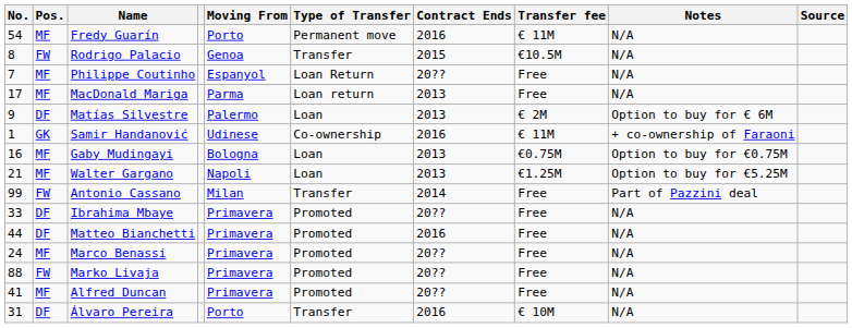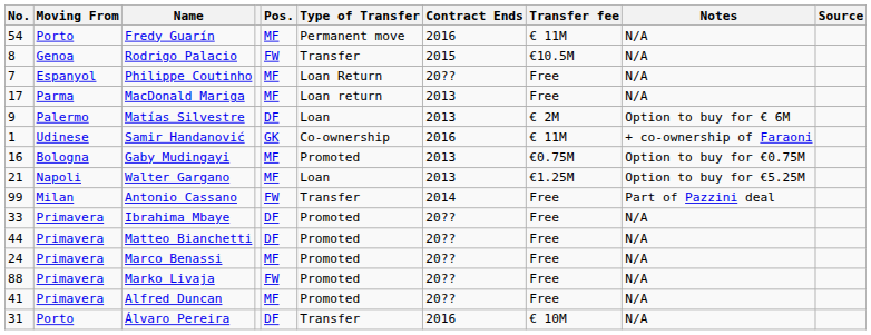 <table class="wikitable sortable">
 <tr>
 <th>No.</th>
-<th>Pos.</th>
+<th>Moving From</th>
 <th>Name</th>
 <th></th>
-<th>Moving From</th>
+<th>Pos.</th>
 <th>Type of Transfer</th>
 <th>Contract Ends</th>
 <th>Transfer fee</th>
 <th>Notes</th>
 <th>Source</th>
 </tr>
 <tr>
 <td>54</td>
-<td><a href='#'>MF</a></td>
+<td> <a href='#'>Porto</a></td>
 <td> <a href='#'>Fredy Guarín</a></td>
 <td></td>
-<td> <a href='#'>Porto</a></td>
+<td><a href='#'>MF</a></td>
 <td>Permanent move</td>
 <td>2016</td>
 <td>€ 11M</td>
 <td>N/A</td>
 <td></td>
 </tr>
 <tr>
 <td>8</td>
-<td><a href='#'>FW</a></td>
+<td> <a href='#'>Genoa</a></td>
 <td> <a href='#'>Rodrigo Palacio</a></td>
 <td></td>
-<td> <a href='#'>Genoa</a></td>
+<td><a href='#'>FW</a></td>
 <td>Transfer</td>
 <td>2015</td>
 <td>€10.5M</td>
 <td>N/A</td>
 <td> </td>
 </tr>
 <tr>
 <td>7</td>
-<td><a href='#'>MF</a></td>
+<td> <a href='#'>Espanyol</a></td>
 <td> <a href='#'>Philippe Coutinho</a></td>
 <td></td>
-<td> <a href='#'>Espanyol</a></td>
+<td><a href='#'>MF</a></td>
 <td>Loan Return</td>
 <td>20??</td>
 <td>Free</td>
 <td>N/A</td>
 <td></td>
 </tr>
 <tr>
 <td>17</td>
-<td><a href='#'>MF</a></td>
+<td> <a href='#'>Parma</a></td>
 <td> <a href='#'>MacDonald Mariga</a></td>
 <td></td>
-<td> <a href='#'>Parma</a></td>
+<td><a href='#'>MF</a></td>
 <td>Loan return</td>
 <td>2013</td>
 <td>Free</td>
 <td>N/A</td>
 <td></td>
 </tr>
 <tr>
 <td>9</td>
-<td><a href='#'>DF</a></td>
+<td> <a href='#'>Palermo</a></td>
 <td> <a href='#'>Matías Silvestre</a></td>
 <td></td>
-<td> <a href='#'>Palermo</a></td>
+<td><a href='#'>DF</a></td>
 <td>Loan</td>
 <td>2013</td>
 <td>€ 2M</td>
 <td>Option to buy for € 6M</td>
 <td> </td>
 </tr>
 <tr>
 <td>1</td>
-<td><a href='#'>GK</a></td>
+<td> <a href='#'>Udinese</a></td>
 <td> <a href='#'>Samir Handanović</a></td>
 <td></td>
-<td> <a href='#'>Udinese</a></td>
+<td><a href='#'>GK</a></td>
 <td>Co-ownership</td>
 <td>2016</td>
 <td>€ 11M</td>
 <td>+ co-ownership of <a href='#'>Faraoni</a></td>
 <td> </td>
 </tr>
 <tr>
 <td>16</td>
-<td><a href='#'>MF</a></td>
+<td> <a href='#'>Bologna</a></td>
 <td> <a href='#'>Gaby Mudingayi</a></td>
 <td></td>
-<td> <a href='#'>Bologna</a></td>
-<td>Loan</td>
+<td><a href='#'>MF</a></td>
+<td>Promoted</td>
 <td>2013</td>
 <td>€0.75M</td>
 <td>Option to buy for €0.75M</td>
 <td> </td>
 </tr>
 <tr>
 <td>21</td>
-<td><a href='#'>MF</a></td>
+<td> <a href='#'>Napoli</a></td>
 <td> <a href='#'>Walter Gargano</a></td>
 <td></td>
-<td> <a href='#'>Napoli</a></td>
+<td><a href='#'>MF</a></td>
 <td>Loan</td>
 <td>2013</td>
 <td>€1.25M</td>
 <td>Option to buy for €5.25M</td>
 <td> </td>
 </tr>
 <tr>
 <td>99</td>
-<td><a href='#'>FW</a></td>
+<td> <a href='#'>Milan</a></td>
 <td> <a href='#'>Antonio Cassano</a></td>
 <td></td>
-<td> <a href='#'>Milan</a></td>
+<td><a href='#'>FW</a></td>
 <td>Transfer</td>
 <td>2014</td>
 <td>Free</td>
 <td>Part of <a href='#'>Pazzini</a> deal</td>
 <td> </td>
 </tr>
 <tr>
 <td>33</td>
-<td><a href='#'>DF</a></td>
+<td> <a href='#'>Primavera</a></td>
 <td> <a href='#'>Ibrahima Mbaye</a></td>
 <td></td>
-<td> <a href='#'>Primavera</a></td>
+<td><a href='#'>DF</a></td>
 <td>Promoted</td>
 <td>20??</td>
 <td>Free</td>
 <td>N/A</td>
 <td></td>
 </tr>
 <tr>
 <td>44</td>
-<td><a href='#'>DF</a></td>
+<td> <a href='#'>Primavera</a></td>
 <td> <a href='#'>Matteo Bianchetti</a></td>
 <td></td>
-<td> <a href='#'>Primavera</a></td>
+<td><a href='#'>DF</a></td>
 <td>Promoted</td>
-<td>2016</td>
+<td>20??</td>
 <td>Free</td>
 <td>N/A</td>
 <td></td>
 </tr>
 <tr>
 <td>24</td>
-<td><a href='#'>MF</a></td>
+<td> <a href='#'>Primavera</a></td>
 <td> <a href='#'>Marco Benassi</a></td>
 <td></td>
-<td> <a href='#'>Primavera</a></td>
+<td><a href='#'>MF</a></td>
 <td>Promoted</td>
 <td>20??</td>
 <td>Free</td>
 <td>N/A</td>
 <td></td>
 </tr>
 <tr>
 <td>88</td>
-<td><a href='#'>FW</a></td>
+<td> <a href='#'>Primavera</a></td>
 <td> <a href='#'>Marko Livaja</a></td>
 <td></td>
-<td> <a href='#'>Primavera</a></td>
+<td><a href='#'>FW</a></td>
 <td>Promoted</td>
 <td>20??</td>
 <td>Free</td>
 <td>N/A</td>
 <td></td>
 </tr>
 <tr>
 <td>41</td>
-<td><a href='#'>MF</a></td>
+<td> <a href='#'>Primavera</a></td>
 <td> <a href='#'>Alfred Duncan</a></td>
 <td></td>
-<td> <a href='#'>Primavera</a></td>
+<td><a href='#'>MF</a></td>
 <td>Promoted</td>
 <td>20??</td>
 <td>Free</td>
 <td>N/A</td>
 <td></td>
 </tr>
 <tr>
 <td>31</td>
-<td><a href='#'>DF</a></td>
+<td> <a href='#'>Porto</a></td>
 <td> <a href='#'>Álvaro Pereira</a></td>
 <td></td>
-<td> <a href='#'>Porto</a></td>
+<td><a href='#'>DF</a></td>
 <td>Transfer</td>
 <td>2016</td>
 <td>€ 10M</td>
 <td>N/A</td>
 <td></td>
 </tr>
 </table>
